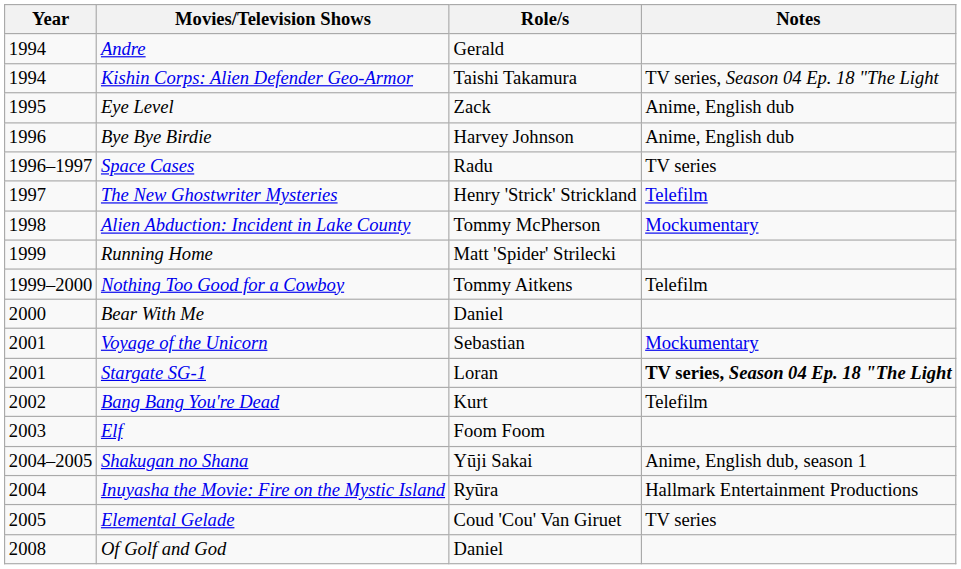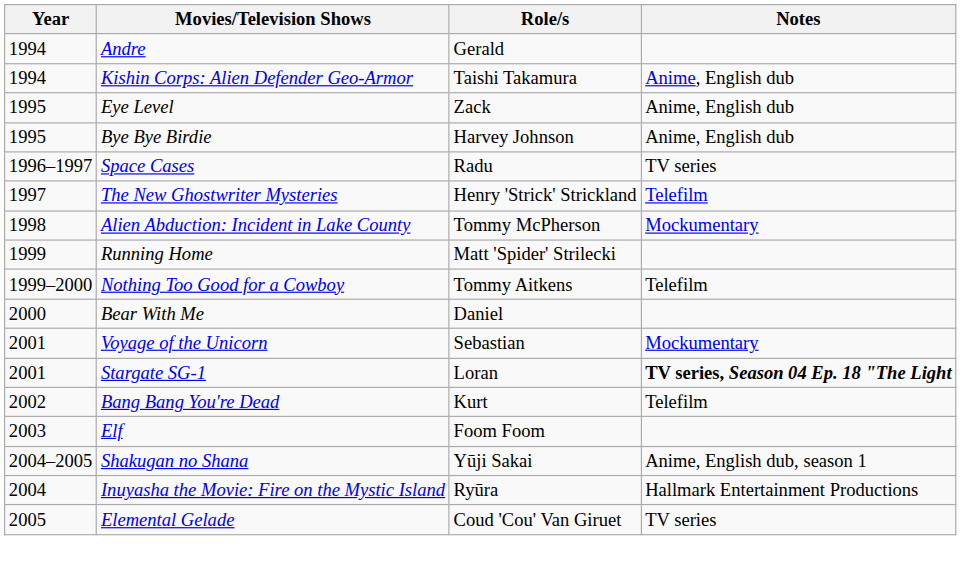 <table class="wikitable sortable">
 <tr>
 <th>Year</th>
 <th>Movies/Television Shows</th>
 <th>Role/s</th>
 <th class="unsortable">Notes</th>
 </tr>
 <tr>
 <td>1994</td>
 <td><em><a href='#'>Andre</a></em></td>
 <td>Gerald</td>
 <td></td>
 </tr>
 <tr>
 <td>1994</td>
 <td><em><a href='#'>Kishin Corps: Alien Defender Geo-Armor</a></em></td>
 <td>Taishi Takamura</td>
-<td>TV series, <em>Season 04 Ep. 18 "The Light</em></td>
+<td><a href='#'>Anime</a>, English dub</td>
 </tr>
 <tr>
 <td>1995</td>
 <td><em>Eye Level</em></td>
 <td>Zack</td>
 <td>Anime, English dub</td>
 </tr>
 <tr>
-<td>1996</td>
+<td>1995</td>
 <td><em>Bye Bye Birdie</em></td>
 <td>Harvey Johnson</td>
 <td>Anime, English dub</td>
 </tr>
 <tr>
 <td>1996–1997</td>
 <td><em><a href='#'>Space Cases</a></em></td>
 <td>Radu</td>
 <td>TV series</td>
 </tr>
 <tr>
 <td>1997</td>
 <td data-sort-value="New Ghostwriter Mysteries, The"><em><a href='#'>The New Ghostwriter Mysteries</a></em></td>
 <td>Henry 'Strick' Strickland</td>
 <td><a href='#'>Telefilm</a></td>
 </tr>
 <tr>
 <td>1998</td>
 <td><em><a href='#'>Alien Abduction: Incident in Lake County</a></em></td>
 <td>Tommy McPherson</td>
 <td><a href='#'>Mockumentary</a></td>
 </tr>
 <tr>
 <td>1999</td>
 <td><em>Running Home</em></td>
 <td>Matt 'Spider' Strilecki</td>
 <td></td>
 </tr>
 <tr>
 <td>1999–2000</td>
 <td><em><a href='#'>Nothing Too Good for a Cowboy</a></em></td>
 <td>Tommy Aitkens</td>
 <td>Telefilm</td>
 </tr>
 <tr>
 <td>2000</td>
 <td><em>Bear With Me</em></td>
 <td>Daniel</td>
 <td></td>
 </tr>
 <tr>
 <td>2001</td>
 <td><em><a href='#'>Voyage of the Unicorn</a></em></td>
 <td>Sebastian</td>
 <td><a href='#'>Mockumentary</a></td>
 </tr>
 <tr>
 <td>2001</td>
 <td><em><a href='#'>Stargate SG-1</a></em></td>
 <td>Loran</td>
 <td><strong>TV series, <em>Season 04 Ep. 18 "The Light</em></strong></td>
 </tr>
 <tr>
 <td>2002</td>
 <td><em><a href='#'>Bang Bang You're Dead</a></em></td>
 <td>Kurt</td>
 <td>Telefilm</td>
 </tr>
 <tr>
 <td>2003</td>
 <td><em><a href='#'>Elf</a></em></td>
 <td>Foom Foom</td>
 <td></td>
 </tr>
 <tr>
 <td>2004–2005</td>
 <td><em><a href='#'>Shakugan no Shana</a></em></td>
 <td>Yūji Sakai</td>
 <td>Anime, English dub, season 1</td>
 </tr>
 <tr>
 <td>2004</td>
 <td><em><a href='#'>Inuyasha the Movie: Fire on the Mystic Island</a></em></td>
 <td>Ryūra</td>
 <td>Hallmark Entertainment Productions</td>
 </tr>
 <tr>
 <td>2005</td>
 <td><em><a href='#'>Elemental Gelade</a></em></td>
 <td>Coud 'Cou' Van Giruet</td>
 <td>TV series</td>
 </tr>
-<tr>
-<td>2008</td>
-<td><em>Of Golf and God</em></td>
-<td>Daniel</td>
-<td></td>
-</tr>
 </table>
